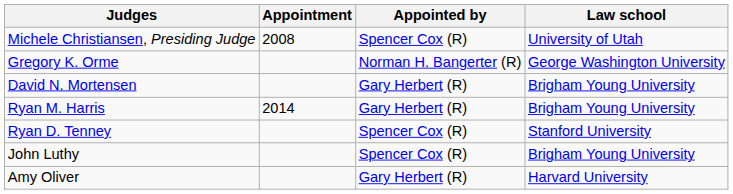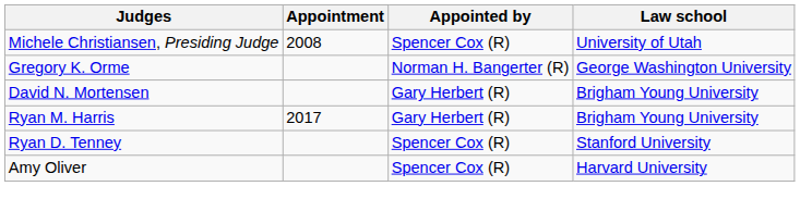 <table class="wikitable">
 <tr>
 <th>Judges</th>
 <th>Appointment</th>
 <th>Appointed by</th>
 <th>Law school</th>
 </tr>
 <tr>
 <td><a href='#'>Michele Christiansen</a>, <em>Presiding Judge</em></td>
 <td>2008</td>
 <td><a href='#'>Spencer Cox</a> (R)</td>
 <td><a href='#'>University of Utah</a></td>
 </tr>
 <tr>
 <td><a href='#'>Gregory K. Orme</a></td>
 <td></td>
 <td><a href='#'>Norman H. Bangerter</a> (R)</td>
 <td><a href='#'>George Washington University</a></td>
 </tr>
 <tr>
 <td><a href='#'>David N. Mortensen</a></td>
 <td></td>
 <td><a href='#'>Gary Herbert</a> (R)</td>
 <td><a href='#'>Brigham Young University</a></td>
 </tr>
 <tr>
 <td><a href='#'>Ryan M. Harris</a></td>
-<td>2014</td>
+<td>2017</td>
 <td><a href='#'>Gary Herbert</a> (R)</td>
 <td><a href='#'>Brigham Young University</a></td>
 </tr>
 <tr>
 <td><a href='#'>Ryan D. Tenney</a></td>
 <td></td>
 <td><a href='#'>Spencer Cox</a> (R)</td>
 <td><a href='#'>Stanford University</a></td>
 </tr>
 <tr>
-<td>John Luthy</td>
+<td>Amy Oliver</td>
 <td></td>
 <td><a href='#'>Spencer Cox</a> (R)</td>
-<td><a href='#'>Brigham Young University</a></td>
-</tr>
-<tr>
-<td>Amy Oliver</td>
-<td></td>
-<td><a href='#'>Gary Herbert</a> (R)</td>
 <td><a href='#'>Harvard University</a></td>
 </tr>
 </table>
